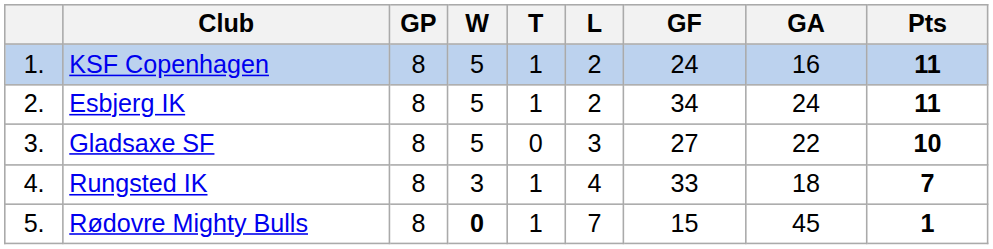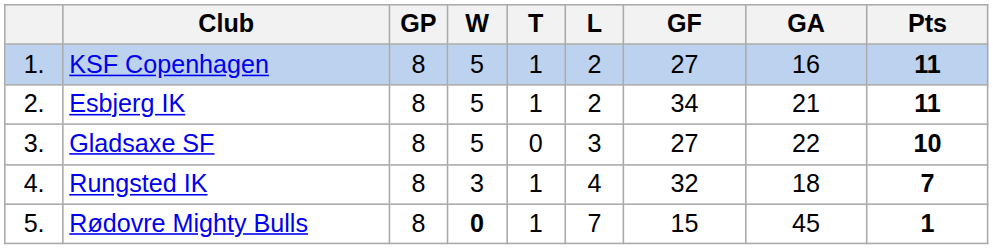 <table class="wikitable">
 <tr>
 <th width="30"></th>
 <th width="200">Club</th>
 <th width="30">GP</th>
 <th width="30">W</th>
 <th width="30">T</th>
 <th width="30">L</th>
 <th width="70">GF</th>
 <th width="70">GA</th>
 <th width="70">Pts</th>
 </tr>
 <tr bgcolor="#BCD2EE" align="center">
 <td>1.</td>
 <td align="left"><a href='#'>KSF Copenhagen</a></td>
 <td>8</td>
 <td>5</td>
 <td>1</td>
 <td>2</td>
-<td>24</td>
+<td>27</td>
 <td>16</td>
 <td><strong>11</strong></td>
 </tr>
 <tr bgcolor="#FFFFFF" align="center">
 <td>2.</td>
 <td align="left"><a href='#'>Esbjerg IK</a></td>
 <td>8</td>
 <td>5</td>
 <td>1</td>
 <td>2</td>
 <td>34</td>
-<td>24</td>
+<td>21</td>
 <td><strong>11</strong></td>
 </tr>
 <tr bgcolor="#FFFFFF" align="center">
 <td>3.</td>
 <td align="left"><a href='#'>Gladsaxe SF</a></td>
 <td>8</td>
 <td>5</td>
 <td>0</td>
 <td>3</td>
 <td>27</td>
 <td>22</td>
 <td><strong>10</strong></td>
 </tr>
 <tr bgcolor="#FFFFFF" align="center">
 <td>4.</td>
 <td align="left"><a href='#'>Rungsted IK</a></td>
 <td>8</td>
 <td>3</td>
 <td>1</td>
 <td>4</td>
-<td>33</td>
+<td>32</td>
 <td>18</td>
 <td><strong>7</strong></td>
 </tr>
 <tr bgcolor="#FFFFFF" align="center">
 <td>5.</td>
 <td align="left"><a href='#'>Rødovre Mighty Bulls</a></td>
 <td>8</td>
 <td><strong>0</strong></td>
 <td>1</td>
 <td>7</td>
 <td>15</td>
 <td>45</td>
 <td><strong>1</strong></td>
 </tr>
 </table>
